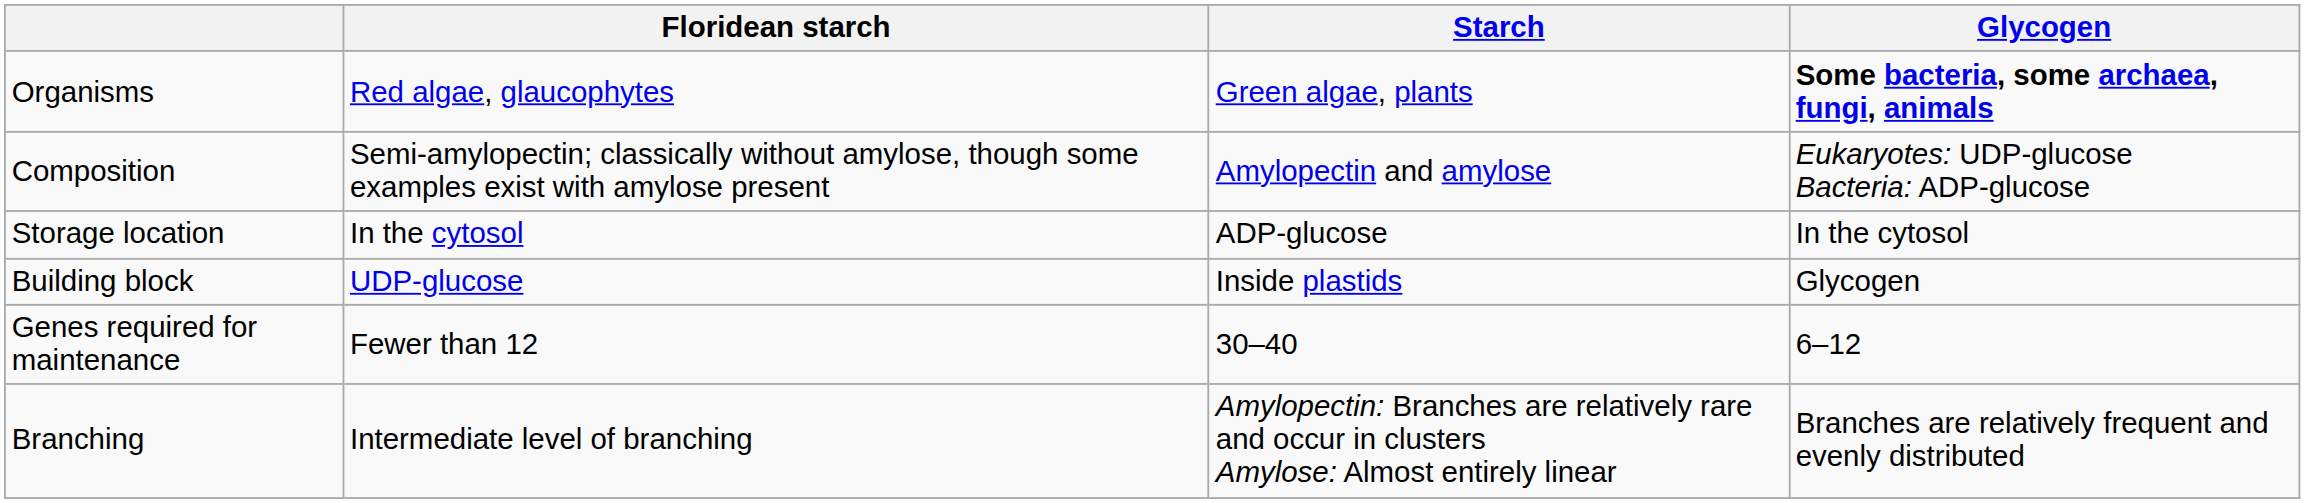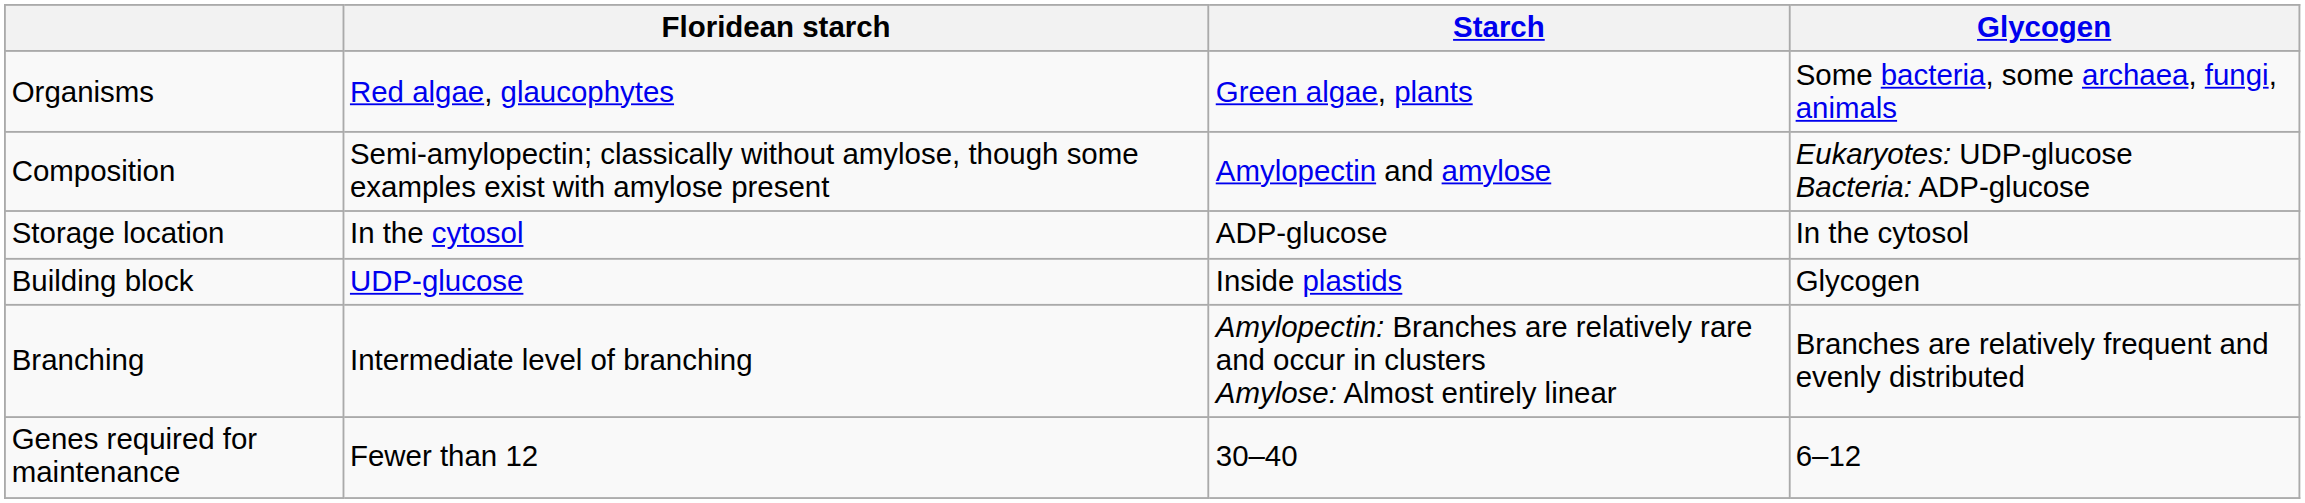 <table class="wikitable">
 <tr>
 <th></th>
 <th>Floridean starch</th>
 <th><a href='#'>Starch</a></th>
 <th><a href='#'>Glycogen</a></th>
 </tr>
 <tr>
 <td>Organisms</td>
 <td><a href='#'>Red algae</a>, <a href='#'>glaucophytes</a></td>
 <td><a href='#'>Green algae</a>, <a href='#'>plants</a></td>
-<td><strong>Some <a href='#'>bacteria</a>, some <a href='#'>archaea</a>, <a href='#'>fungi</a>, <a href='#'>animals</a></strong></td>
+<td>Some <a href='#'>bacteria</a>, some <a href='#'>archaea</a>, <a href='#'>fungi</a>, <a href='#'>animals</a></td>
 </tr>
 <tr>
 <td>Composition</td>
 <td>Semi-amylopectin; classically without amylose, though some examples exist with amylose present</td>
 <td><a href='#'>Amylopectin</a> and <a href='#'>amylose</a></td>
 <td><em>Eukaryotes:</em> UDP-glucose<br><em>Bacteria:</em> ADP-glucose</td>
 </tr>
 <tr>
 <td>Storage location</td>
 <td>In the <a href='#'>cytosol</a></td>
 <td>ADP-glucose</td>
 <td>In the cytosol</td>
 </tr>
 <tr>
 <td>Building block</td>
 <td><a href='#'>UDP-glucose</a></td>
 <td>Inside <a href='#'>plastids</a></td>
 <td>Glycogen</td>
 </tr>
 <tr>
+<td>Branching</td>
+<td>Intermediate level of branching</td>
+<td><em>Amylopectin:</em> Branches are relatively rare and occur in clusters<br><em>Amylose:</em> Almost entirely linear</td>
+<td>Branches are relatively frequent and evenly distributed</td>
+</tr>
+<tr>
 <td>Genes required for maintenance</td>
 <td>Fewer than 12</td>
 <td>30–40</td>
 <td>6–12</td>
 </tr>
-<tr>
-<td>Branching</td>
-<td>Intermediate level of branching</td>
-<td><em>Amylopectin:</em> Branches are relatively rare and occur in clusters<br><em>Amylose:</em> Almost entirely linear</td>
-<td>Branches are relatively frequent and evenly distributed</td>
-</tr>
 </table>
